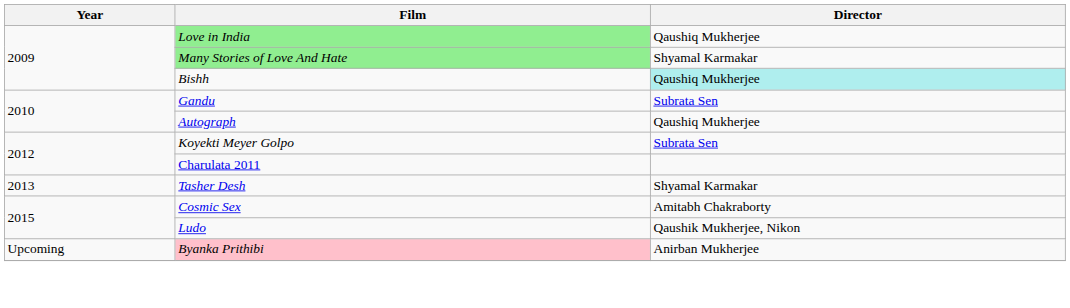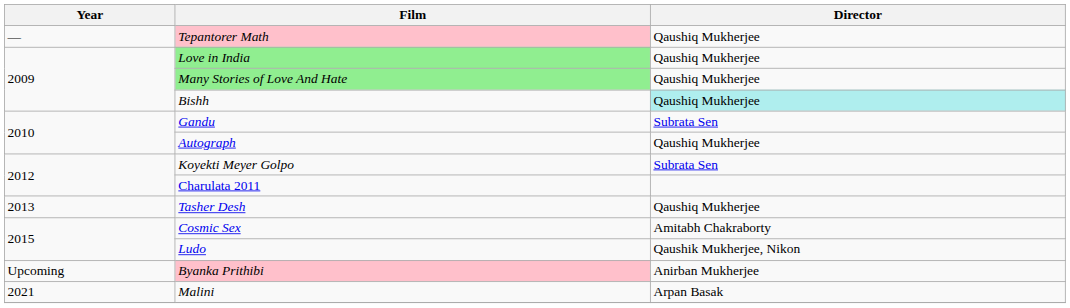 <table class="wikitable sortable" style="width:100%;">
 <tr>
 <th>Year</th>
 <th>Film</th>
 <th>Director</th>
+</tr>
+<tr>
+<td>—</td>
+<td style="background:pink;"><em>Tepantorer Math</em></td>
+<td>Qaushiq Mukherjee</td>
 </tr>
 <tr>
 <td rowspan="3">2009</td>
 <td style="background:lightgreen;"><em>Love in India</em></td>
 <td>Qaushiq Mukherjee</td>
 </tr>
 <tr>
 <td style="background:lightgreen;"><em>Many Stories of Love And Hate</em></td>
-<td>Shyamal Karmakar</td>
+<td>Qaushiq Mukherjee</td>
 </tr>
 <tr>
 <td><em>Bishh</em></td>
 <td style="background: paleturquoise;">Qaushiq Mukherjee</td>
 </tr>
 <tr>
 <td rowspan="2">2010</td>
 <td><em><a href='#'>Gandu</a></em></td>
 <td><a href='#'>Subrata Sen</a></td>
 </tr>
 <tr>
 <td><em><a href='#'>Autograph</a></em></td>
 <td>Qaushiq Mukherjee</td>
 </tr>
 <tr>
 <td rowspan="2">2012</td>
 <td><em>Koyekti Meyer Golpo</em></td>
 <td><a href='#'>Subrata Sen</a></td>
 </tr>
 <tr>
 <td><a href='#'>Charulata 2011</a></td>
 <td></td>
 </tr>
 <tr>
 <td>2013</td>
 <td><em><a href='#'>Tasher Desh</a></em></td>
-<td>Shyamal Karmakar</td>
+<td>Qaushiq Mukherjee</td>
 </tr>
 <tr>
 <td rowspan="2">2015</td>
 <td><em><a href='#'>Cosmic Sex</a></em></td>
 <td>Amitabh Chakraborty</td>
 </tr>
 <tr>
 <td><em><a href='#'>Ludo</a></em></td>
 <td>Qaushik Mukherjee, Nikon</td>
 </tr>
 <tr>
 <td>Upcoming</td>
 <td style="background:pink;"><em>Byanka Prithibi</em></td>
 <td>Anirban Mukherjee</td>
 </tr>
 <tr>
+<td>2021</td>
+<td style="background:;"><em>Malini</em></td>
+<td>Arpan Basak</td>
+</tr>
+<tr>
 </tr>
 </table>
